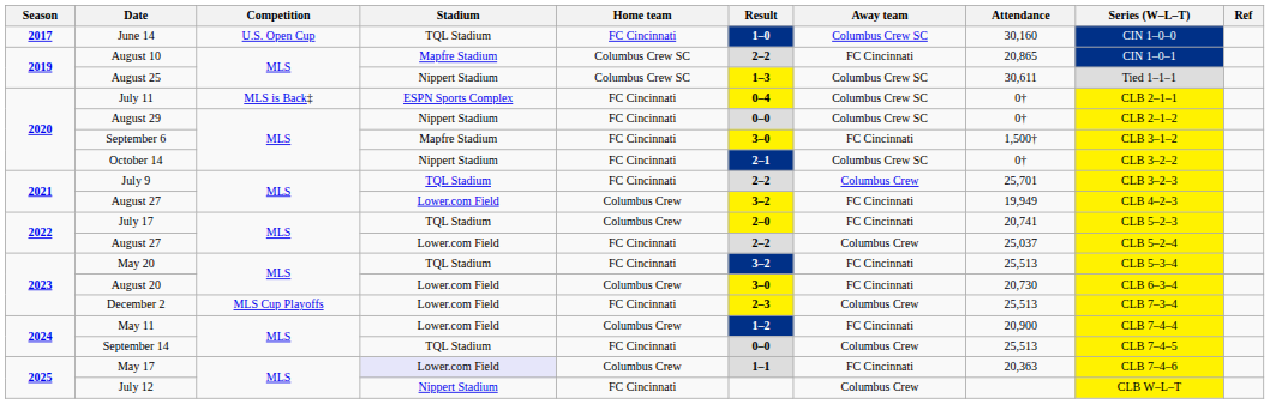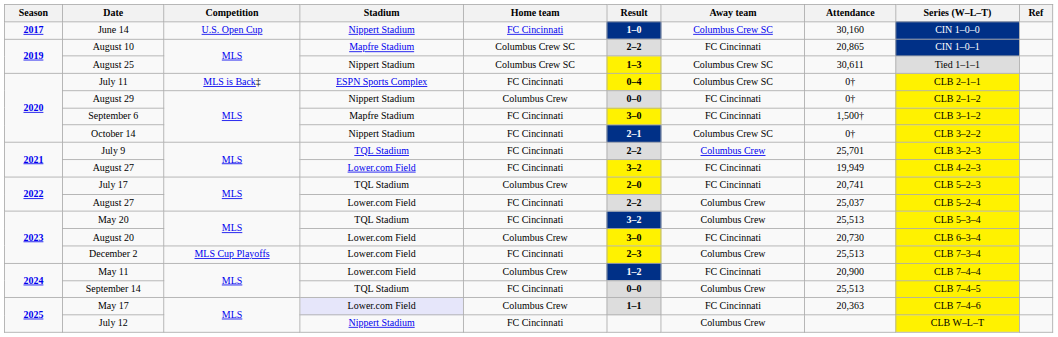 <table class="wikitable" style="text-align: center; width: 100%; font-size: 12px">
 <tr>
 <th>Season</th>
 <th>Date</th>
 <th>Competition</th>
 <th>Stadium</th>
 <th>Home team</th>
 <th>Result</th>
 <th>Away team</th>
 <th>Attendance</th>
 <th>Series (W–L–T)</th>
 <th>Ref</th>
 </tr>
 <tr>
 <td><strong><a href='#'>2017</a></strong></td>
 <td>June 14</td>
 <td><a href='#'>U.S. Open Cup</a></td>
-<td>TQL Stadium</td>
+<td><a href='#'>Nippert Stadium</a></td>
 <td><a href='#'>FC Cincinnati</a></td>
 <td style="text-align:center; background:#003087;color:white;"><strong>1–0</strong></td>
 <td><a href='#'>Columbus Crew SC</a></td>
 <td>30,160</td>
 <td style="text-align:center; background:#003087;color:white;">CIN 1–0–0</td>
 <td></td>
 </tr>
 <tr>
 <td rowspan="2"><strong><a href='#'>2019</a></strong></td>
 <td>August 10</td>
 <td rowspan=2><a href='#'>MLS</a></td>
 <td><a href='#'>Mapfre Stadium</a></td>
 <td>Columbus Crew SC</td>
 <td style="text-align:center; background:#DDDDDD;"><strong>2–2</strong></td>
 <td>FC Cincinnati</td>
 <td>20,865</td>
 <td style="text-align:center; background:#003087;color:white;">CIN 1–0–1</td>
 <td></td>
 </tr>
 <tr>
 <td>August 25</td>
 <td>Nippert Stadium</td>
 <td>Columbus Crew SC</td>
 <td style="text-align:center; background:#fff200;color:black;"><strong>1–3</strong></td>
 <td>Columbus Crew SC</td>
 <td>30,611</td>
 <td style="text-align:center; background:#DDDDDD;">Tied 1–1–1</td>
 <td></td>
 </tr>
 <tr>
 <td rowspan="4"><strong><a href='#'>2020</a></strong></td>
 <td>July 11</td>
 <td><a href='#'>MLS is Back</a>‡</td>
 <td><a href='#'>ESPN Sports Complex</a></td>
 <td>FC Cincinnati</td>
 <td style="text-align:center; background:#fff200;"><strong>0–4</strong></td>
 <td>Columbus Crew SC</td>
 <td>0†</td>
 <td style="text-align:center; background:#fff200;">CLB 2–1–1</td>
 <td></td>
 </tr>
 <tr>
 <td>August 29</td>
 <td rowspan=3><a href='#'>MLS</a></td>
 <td>Nippert Stadium</td>
+<td>Columbus Crew</td>
+<td style="text-align:center; background:#DDDDDD;"><strong>0–0</strong></td>
 <td>FC Cincinnati</td>
-<td style="text-align:center; background:#DDDDDD;"><strong>0–0</strong></td>
-<td>Columbus Crew SC</td>
 <td>0†</td>
 <td style="text-align:center; background:#fff200;">CLB 2–1–2</td>
 <td></td>
 </tr>
 <tr>
 <td>September 6</td>
 <td>Mapfre Stadium</td>
 <td>FC Cincinnati</td>
 <td style="text-align:center; background:#fff200;color:black;"><strong>3–0</strong></td>
 <td>FC Cincinnati</td>
 <td>1,500†</td>
 <td style="text-align:center; background:#fff200;">CLB 3–1–2</td>
 <td></td>
 </tr>
 <tr>
 <td>October 14</td>
 <td>Nippert Stadium</td>
 <td>FC Cincinnati</td>
 <td style="text-align:center; background:#003087;color:white;"><strong>2–1</strong></td>
 <td>Columbus Crew SC</td>
 <td>0†</td>
 <td style="text-align:center; background:#fff200;">CLB 3–2–2</td>
 <td></td>
 </tr>
 <tr>
 <td rowspan="2"><strong><a href='#'>2021</a></strong></td>
 <td>July 9</td>
 <td rowspan=2><a href='#'>MLS</a></td>
 <td><a href='#'>TQL Stadium</a></td>
 <td>FC Cincinnati</td>
 <td style="text-align:center; background:#DDDDDD;"><strong>2–2</strong></td>
 <td><a href='#'>Columbus Crew</a></td>
 <td>25,701</td>
 <td style="text-align:center; background:#fff200;">CLB 3–2–3</td>
 <td></td>
 </tr>
 <tr>
 <td>August 27</td>
 <td><a href='#'>Lower.com Field</a></td>
-<td>Columbus Crew</td>
+<td>FC Cincinnati</td>
 <td style="text-align:center; background:#fff200;color:black;"><strong>3–2</strong></td>
 <td>FC Cincinnati</td>
 <td>19,949</td>
 <td style="text-align:center; background:#fff200;">CLB 4–2–3</td>
 <td></td>
 </tr>
 <tr>
 <td rowspan="2"><strong><a href='#'>2022</a></strong></td>
 <td>July 17</td>
 <td rowspan=2><a href='#'>MLS</a></td>
 <td>TQL Stadium</td>
 <td>Columbus Crew</td>
 <td style="text-align:center; background:#fff200;color:black;"><strong>2–0</strong></td>
 <td>FC Cincinnati</td>
 <td>20,741</td>
 <td style="text-align:center; background:#fff200;">CLB 5–2–3</td>
 <td></td>
 </tr>
 <tr>
 <td>August 27</td>
 <td>Lower.com Field</td>
 <td>FC Cincinnati</td>
 <td style="text-align:center; background:#DDDDDD;"><strong>2–2</strong></td>
 <td>Columbus Crew</td>
 <td>25,037</td>
 <td style="text-align:center; background:#fff200;">CLB 5–2–4</td>
 <td></td>
 </tr>
 <tr>
 <td rowspan="3"><strong><a href='#'>2023</a></strong></td>
 <td>May 20</td>
 <td rowspan=2><a href='#'>MLS</a></td>
 <td>TQL Stadium</td>
 <td>FC Cincinnati</td>
 <td style="text-align:center; background:#003087;color:white;"><strong>3–2</strong></td>
-<td>FC Cincinnati</td>
+<td>Columbus Crew</td>
 <td>25,513</td>
 <td style="text-align:center; background:#fff200;">CLB 5–3–4</td>
 <td></td>
 </tr>
 <tr>
 <td>August 20</td>
 <td>Lower.com Field</td>
 <td>Columbus Crew</td>
 <td style="text-align:center;background:#fff200;color:black;"><strong>3–0</strong></td>
 <td>FC Cincinnati</td>
 <td>20,730</td>
 <td style="text-align:center; background:#fff200;">CLB 6–3–4</td>
 <td></td>
 </tr>
 <tr>
 <td>December 2</td>
 <td><a href='#'>MLS Cup Playoffs</a></td>
 <td>Lower.com Field</td>
 <td>FC Cincinnati</td>
 <td style="text-align:center;background:#fff200;color:black;"><strong>2–3 </strong></td>
 <td>Columbus Crew</td>
 <td>25,513</td>
 <td style="text-align:center; background:#fff200;">CLB 7–3–4</td>
 <td></td>
 </tr>
 <tr>
 <td rowspan="2"><strong><a href='#'>2024</a></strong></td>
 <td>May 11</td>
 <td rowspan=2><a href='#'>MLS</a></td>
 <td>Lower.com Field</td>
 <td>Columbus Crew</td>
 <td style="text-align:center; background:#003087;color:white;"><strong>1–2</strong></td>
 <td>FC Cincinnati</td>
 <td>20,900</td>
 <td style="text-align:center; background:#fff200;">CLB 7–4–4</td>
 <td></td>
 </tr>
 <tr>
 <td>September 14</td>
 <td>TQL Stadium</td>
 <td>FC Cincinnati</td>
 <td style="text-align:center; background:#DDDDDD;"><strong>0–0</strong></td>
 <td>Columbus Crew</td>
 <td>25,513</td>
 <td style="text-align:center; background:#fff200;">CLB 7–4–5</td>
 <td></td>
 </tr>
 <tr>
 <td rowspan=2><strong><a href='#'>2025</a></strong></td>
 <td>May 17</td>
 <td rowspan=2><a href='#'>MLS</a></td>
 <td style="background: lavender;">Lower.com Field</td>
 <td>Columbus Crew</td>
 <td style="text-align:center; background:#DDDDDD;"><strong>1–1</strong></td>
 <td>FC Cincinnati</td>
 <td>20,363</td>
 <td style="text-align:center; background:#fff200;">CLB 7–4–6</td>
 <td></td>
 </tr>
 <tr>
 <td>July 12</td>
 <td><a href='#'>Nippert Stadium</a></td>
 <td>FC Cincinnati</td>
 <td></td>
 <td>Columbus Crew</td>
 <td></td>
 <td style="text-align:center; background:#fff200;">CLB W–L–T</td>
 <td></td>
 </tr>
 </table>
